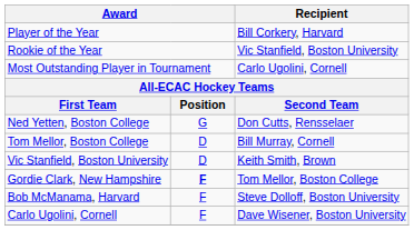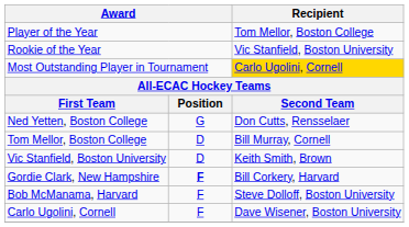 <table class="wikitable">
 <tr>
 <th colspan=2><a href='#'>Award</a></th>
 <th>Recipient</th>
 </tr>
 <tr>
 <td colspan=2><a href='#'>Player of the Year</a></td>
-<td><a href='#'>Bill Corkery</a>, <a href='#'>Harvard</a></td>
+<td><a href='#'>Tom Mellor</a>, <a href='#'>Boston College</a></td>
 </tr>
 <tr>
 <td colspan=2><a href='#'>Rookie of the Year</a></td>
 <td><a href='#'>Vic Stanfield</a>, <a href='#'>Boston University</a></td>
 </tr>
 <tr>
 <td colspan=2><a href='#'>Most Outstanding Player in Tournament</a></td>
-<td><a href='#'>Carlo Ugolini</a>, <a href='#'>Cornell</a></td>
+<td style="background: gold;"><a href='#'>Carlo Ugolini</a>, <a href='#'>Cornell</a></td>
 </tr>
 <tr>
 <th colspan=3><a href='#'>All-ECAC Hockey Teams</a></th>
 </tr>
 <tr>
 <th><a href='#'>First Team</a></th>
 <th>  Position  </th>
 <th><a href='#'>Second Team</a></th>
 </tr>
 <tr>
 <td><a href='#'>Ned Yetten</a>, <a href='#'>Boston College</a></td>
 <td align=center><a href='#'>G</a></td>
 <td><a href='#'>Don Cutts</a>, <a href='#'>Rensselaer</a></td>
 </tr>
 <tr>
 <td><a href='#'>Tom Mellor</a>, <a href='#'>Boston College</a></td>
 <td align=center><a href='#'>D</a></td>
 <td><a href='#'>Bill Murray</a>, <a href='#'>Cornell</a></td>
 </tr>
 <tr>
 <td><a href='#'>Vic Stanfield</a>, <a href='#'>Boston University</a></td>
 <td align=center><a href='#'>D</a></td>
 <td><a href='#'>Keith Smith</a>, <a href='#'>Brown</a></td>
 </tr>
 <tr>
 <td><a href='#'>Gordie Clark</a>, <a href='#'>New Hampshire</a></td>
 <td align=center><strong><a href='#'>F</a></strong></td>
-<td><a href='#'>Tom Mellor</a>, <a href='#'>Boston College</a></td>
+<td><a href='#'>Bill Corkery</a>, <a href='#'>Harvard</a></td>
 </tr>
 <tr>
 <td><a href='#'>Bob McManama</a>, <a href='#'>Harvard</a></td>
 <td align=center><a href='#'>F</a></td>
 <td><a href='#'>Steve Dolloff</a>, <a href='#'>Boston University</a></td>
 </tr>
 <tr>
 <td><a href='#'>Carlo Ugolini</a>, <a href='#'>Cornell</a></td>
 <td align=center><a href='#'>F</a></td>
 <td><a href='#'>Dave Wisener</a>, <a href='#'>Boston University</a></td>
 </tr>
 <tr>
 </tr>
 </table>
